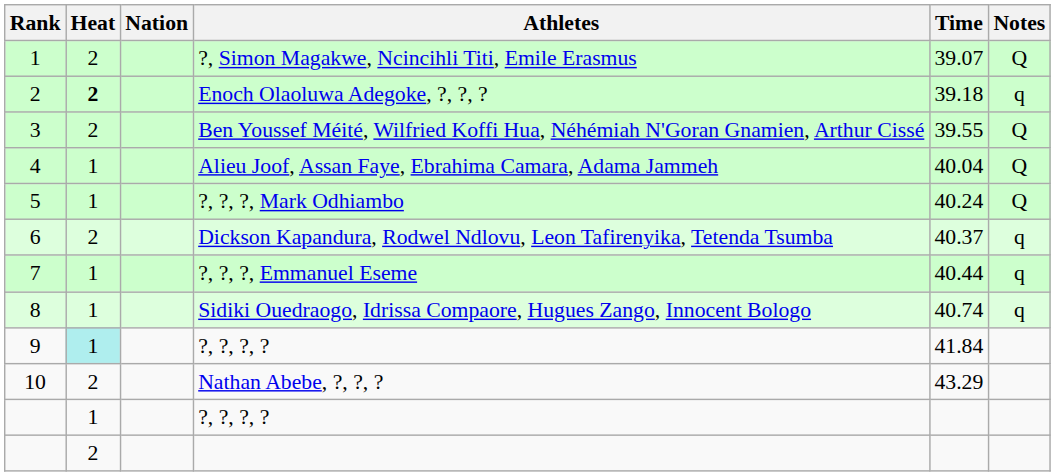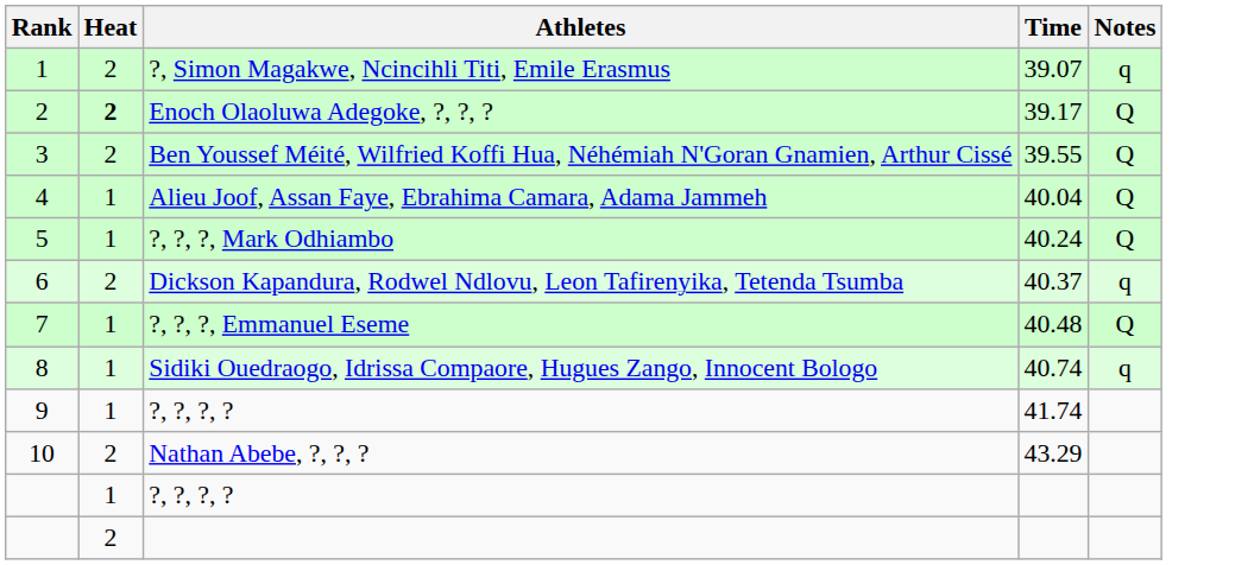 <table class="wikitable sortable" style="text-align:center;font-size:95%">
 <tr>
 <th>Rank</th>
 <th>Heat</th>
-<th>Nation</th>
 <th>Athletes</th>
 <th>Time</th>
 <th>Notes</th>
 </tr>
 <tr bgcolor=ccffcc>
 <td>1</td>
 <td>2</td>
-<td align=left></td>
 <td align=left>?, <a href='#'>Simon Magakwe</a>, <a href='#'>Ncincihli Titi</a>, <a href='#'>Emile Erasmus</a></td>
 <td>39.07</td>
-<td>Q</td>
+<td>q</td>
 </tr>
 <tr bgcolor=ccffcc>
 <td>2</td>
 <td><strong>2</strong></td>
-<td align=left></td>
 <td align=left><a href='#'>Enoch Olaoluwa Adegoke</a>, ?, ?, ?</td>
-<td>39.18</td>
-<td>q</td>
+<td>39.17</td>
+<td>Q</td>
 </tr>
 <tr bgcolor=ccffcc>
 <td>3</td>
 <td>2</td>
-<td align=left></td>
 <td align=left><a href='#'>Ben Youssef Méité</a>, <a href='#'>Wilfried Koffi Hua</a>, <a href='#'>Néhémiah N'Goran Gnamien</a>, <a href='#'>Arthur Cissé</a></td>
 <td>39.55</td>
 <td>Q</td>
 </tr>
 <tr bgcolor=ccffcc>
 <td>4</td>
 <td>1</td>
-<td align=left></td>
 <td align=left><a href='#'>Alieu Joof</a>, <a href='#'>Assan Faye</a>, <a href='#'>Ebrahima Camara</a>, <a href='#'>Adama Jammeh</a></td>
 <td>40.04</td>
 <td>Q</td>
 </tr>
 <tr bgcolor=ccffcc>
 <td>5</td>
 <td>1</td>
-<td align=left></td>
 <td align=left>?, ?, ?, <a href='#'>Mark Odhiambo</a></td>
 <td>40.24</td>
 <td>Q</td>
 </tr>
 <tr bgcolor=ddffdd>
 <td>6</td>
 <td>2</td>
-<td align=left></td>
 <td align=left><a href='#'>Dickson Kapandura</a>, <a href='#'>Rodwel Ndlovu</a>, <a href='#'>Leon Tafirenyika</a>, <a href='#'>Tetenda Tsumba</a></td>
 <td>40.37</td>
 <td>q</td>
 </tr>
 <tr bgcolor=ccffcc>
 <td>7</td>
 <td>1</td>
-<td align=left></td>
 <td align=left>?, ?, ?, <a href='#'>Emmanuel Eseme</a></td>
-<td>40.44</td>
-<td>q</td>
+<td>40.48</td>
+<td>Q</td>
 </tr>
 <tr bgcolor=ddffdd>
 <td>8</td>
 <td>1</td>
-<td align=left></td>
 <td align=left><a href='#'>Sidiki Ouedraogo</a>, <a href='#'>Idrissa Compaore</a>, <a href='#'>Hugues Zango</a>, <a href='#'>Innocent Bologo</a></td>
 <td>40.74</td>
 <td>q</td>
 </tr>
 <tr>
 <td>9</td>
-<td style="background: paleturquoise;">1</td>
-<td align=left></td>
+<td>1</td>
 <td align=left>?, ?, ?, ?</td>
-<td>41.84</td>
+<td>41.74</td>
 <td></td>
 </tr>
 <tr>
 <td>10</td>
 <td>2</td>
-<td align=left></td>
 <td align=left><a href='#'>Nathan Abebe</a>, ?, ?, ?</td>
 <td>43.29</td>
 <td></td>
 </tr>
 <tr>
 <td></td>
 <td>1</td>
-<td align=left></td>
 <td align=left>?, ?, ?, ?</td>
 <td></td>
 <td></td>
 </tr>
 <tr>
 <td></td>
 <td>2</td>
 <td align=left></td>
-<td align=left></td>
 <td></td>
 <td></td>
 </tr>
 </table>
